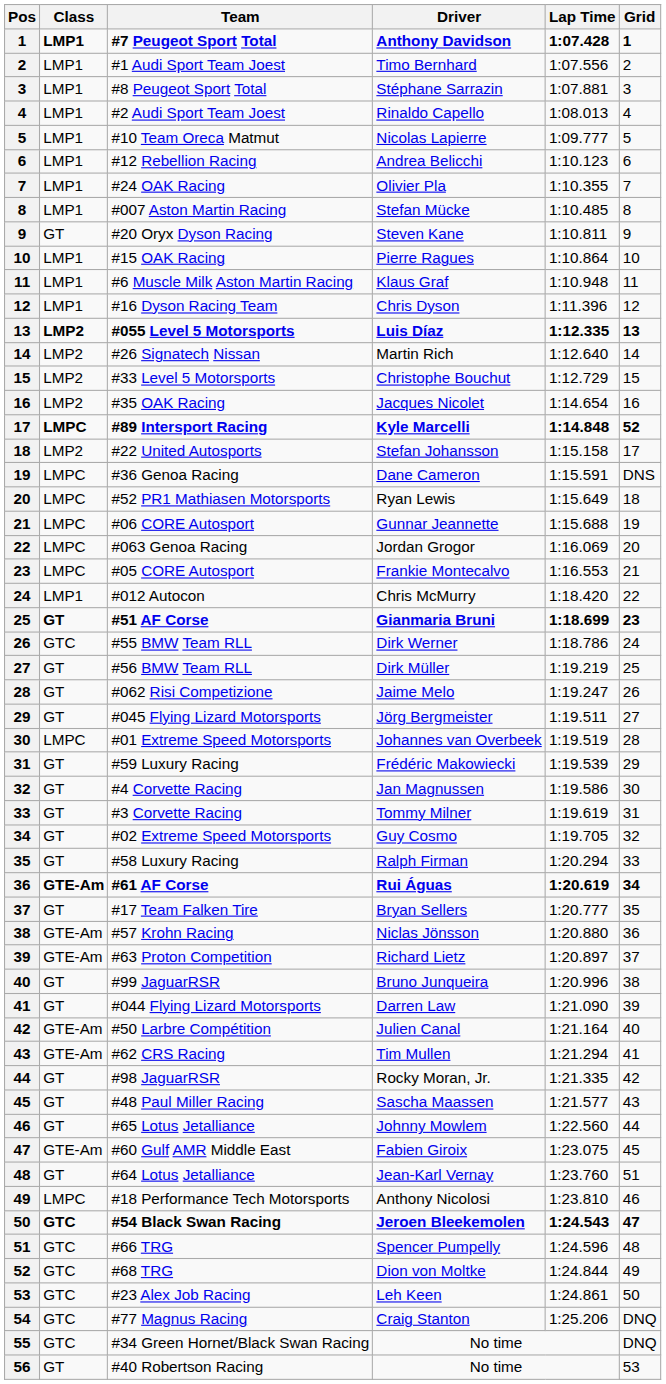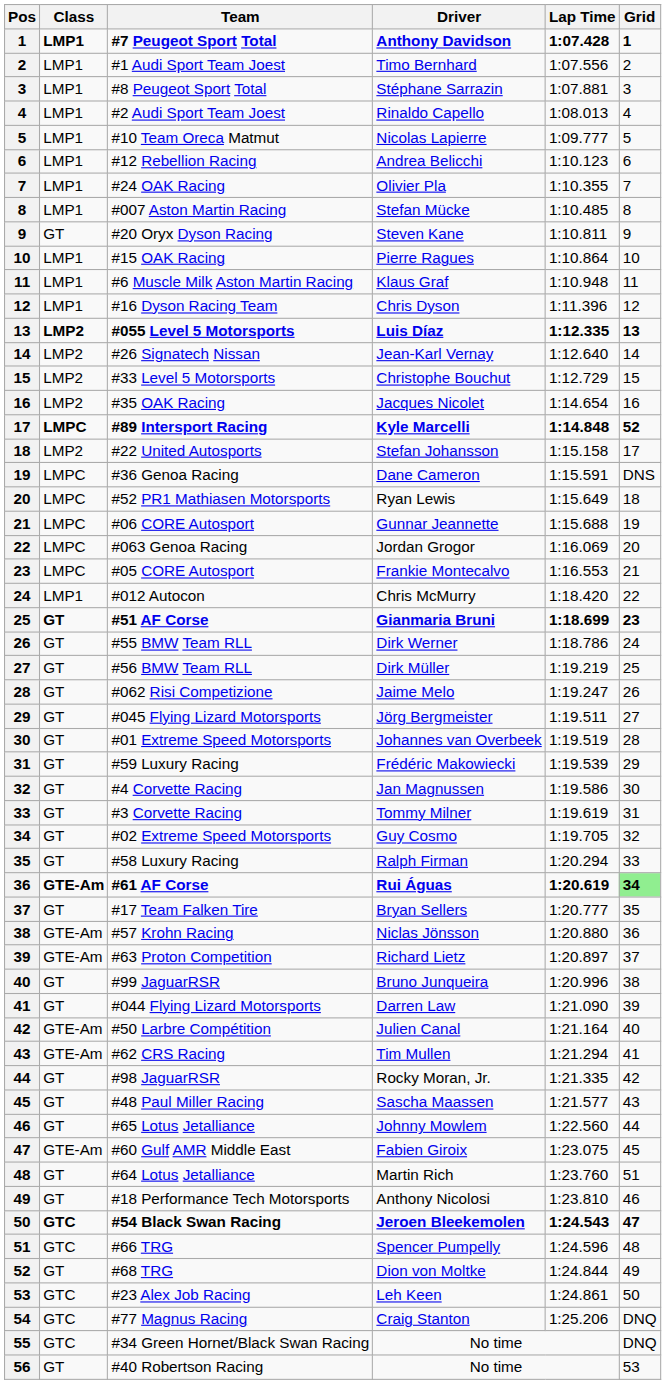 <table class="wikitable" style="font-size: 90%;">
 <tr>
 <th>Pos</th>
 <th>Class</th>
 <th>Team</th>
 <th>Driver</th>
 <th>Lap Time</th>
 <th>Grid</th>
 </tr>
 <tr style="font-weight:bold">
 <th>1</th>
 <td>LMP1</td>
 <td>#7 <a href='#'>Peugeot Sport</a> <a href='#'>Total</a></td>
 <td><a href='#'>Anthony Davidson</a></td>
 <td>1:07.428</td>
 <td>1</td>
 </tr>
 <tr>
 <th>2</th>
 <td>LMP1</td>
 <td>#1 <a href='#'>Audi Sport Team Joest</a></td>
 <td><a href='#'>Timo Bernhard</a></td>
 <td>1:07.556</td>
 <td>2</td>
 </tr>
 <tr>
 <th>3</th>
 <td>LMP1</td>
 <td>#8 <a href='#'>Peugeot Sport</a> <a href='#'>Total</a></td>
 <td><a href='#'>Stéphane Sarrazin</a></td>
 <td>1:07.881</td>
 <td>3</td>
 </tr>
 <tr>
 <th>4</th>
 <td>LMP1</td>
 <td>#2 <a href='#'>Audi Sport Team Joest</a></td>
 <td><a href='#'>Rinaldo Capello</a></td>
 <td>1:08.013</td>
 <td>4</td>
 </tr>
 <tr>
 <th>5</th>
 <td>LMP1</td>
 <td>#10 <a href='#'>Team Oreca</a> Matmut</td>
 <td><a href='#'>Nicolas Lapierre</a></td>
 <td>1:09.777</td>
 <td>5</td>
 </tr>
 <tr>
 <th>6</th>
 <td>LMP1</td>
 <td>#12 <a href='#'>Rebellion Racing</a></td>
 <td><a href='#'>Andrea Belicchi</a></td>
 <td>1:10.123</td>
 <td>6</td>
 </tr>
 <tr>
 <th>7</th>
 <td>LMP1</td>
 <td>#24 <a href='#'>OAK Racing</a></td>
 <td><a href='#'>Olivier Pla</a></td>
 <td>1:10.355</td>
 <td>7</td>
 </tr>
 <tr>
 <th>8</th>
 <td>LMP1</td>
 <td>#007 <a href='#'>Aston Martin Racing</a></td>
 <td><a href='#'>Stefan Mücke</a></td>
 <td>1:10.485</td>
 <td>8</td>
 </tr>
 <tr>
 <th>9</th>
 <td>GT</td>
 <td>#20 Oryx <a href='#'>Dyson Racing</a></td>
 <td><a href='#'>Steven Kane</a></td>
 <td>1:10.811</td>
 <td>9</td>
 </tr>
 <tr>
 <th>10</th>
 <td>LMP1</td>
 <td>#15 <a href='#'>OAK Racing</a></td>
 <td><a href='#'>Pierre Ragues</a></td>
 <td>1:10.864</td>
 <td>10</td>
 </tr>
 <tr>
 <th>11</th>
 <td>LMP1</td>
 <td>#6 <a href='#'>Muscle Milk</a> <a href='#'>Aston Martin Racing</a></td>
 <td><a href='#'>Klaus Graf</a></td>
 <td>1:10.948</td>
 <td>11</td>
 </tr>
 <tr>
 <th>12</th>
 <td>LMP1</td>
 <td>#16 <a href='#'>Dyson Racing Team</a></td>
 <td><a href='#'>Chris Dyson</a></td>
 <td>1:11.396</td>
 <td>12</td>
 </tr>
 <tr style="font-weight:bold">
 <th>13</th>
 <td>LMP2</td>
 <td>#055 <a href='#'>Level 5 Motorsports</a></td>
 <td><a href='#'>Luis Díaz</a></td>
 <td>1:12.335</td>
 <td>13</td>
 </tr>
 <tr>
 <th>14</th>
 <td>LMP2</td>
 <td>#26 <a href='#'>Signatech</a> <a href='#'>Nissan</a></td>
-<td>Martin Rich</td>
+<td><a href='#'>Jean-Karl Vernay</a></td>
 <td>1:12.640</td>
 <td>14</td>
 </tr>
 <tr>
 <th>15</th>
 <td>LMP2</td>
 <td>#33 <a href='#'>Level 5 Motorsports</a></td>
 <td><a href='#'>Christophe Bouchut</a></td>
 <td>1:12.729</td>
 <td>15</td>
 </tr>
 <tr>
 <th>16</th>
 <td>LMP2</td>
 <td>#35 <a href='#'>OAK Racing</a></td>
 <td><a href='#'>Jacques Nicolet</a></td>
 <td>1:14.654</td>
 <td>16</td>
 </tr>
 <tr style="font-weight:bold">
 <th>17</th>
 <td>LMPC</td>
 <td>#89 <a href='#'>Intersport Racing</a></td>
 <td><a href='#'>Kyle Marcelli</a></td>
 <td>1:14.848</td>
 <td>52</td>
 </tr>
 <tr>
 <th>18</th>
 <td>LMP2</td>
 <td>#22 <a href='#'>United Autosports</a></td>
 <td><a href='#'>Stefan Johansson</a></td>
 <td>1:15.158</td>
 <td>17</td>
 </tr>
 <tr>
 <th>19</th>
 <td>LMPC</td>
 <td>#36 Genoa Racing</td>
 <td><a href='#'>Dane Cameron</a></td>
 <td>1:15.591</td>
 <td>DNS</td>
 </tr>
 <tr>
 <th>20</th>
 <td>LMPC</td>
 <td>#52 <a href='#'>PR1 Mathiasen Motorsports</a></td>
 <td>Ryan Lewis</td>
 <td>1:15.649</td>
 <td>18</td>
 </tr>
 <tr>
 <th>21</th>
 <td>LMPC</td>
 <td>#06 <a href='#'>CORE Autosport</a></td>
 <td><a href='#'>Gunnar Jeannette</a></td>
 <td>1:15.688</td>
 <td>19</td>
 </tr>
 <tr>
 <th>22</th>
 <td>LMPC</td>
 <td>#063 Genoa Racing</td>
 <td>Jordan Grogor</td>
 <td>1:16.069</td>
 <td>20</td>
 </tr>
 <tr>
 <th>23</th>
 <td>LMPC</td>
 <td>#05 <a href='#'>CORE Autosport</a></td>
 <td><a href='#'>Frankie Montecalvo</a></td>
 <td>1:16.553</td>
 <td>21</td>
 </tr>
 <tr>
 <th>24</th>
 <td>LMP1</td>
 <td>#012 Autocon</td>
 <td>Chris McMurry</td>
 <td>1:18.420</td>
 <td>22</td>
 </tr>
 <tr style="font-weight:bold">
 <th>25</th>
 <td>GT</td>
 <td>#51 <a href='#'>AF Corse</a></td>
 <td><a href='#'>Gianmaria Bruni</a></td>
 <td>1:18.699</td>
 <td>23</td>
 </tr>
 <tr>
 <th>26</th>
-<td>GTC</td>
+<td>GT</td>
 <td>#55 <a href='#'>BMW</a> <a href='#'>Team RLL</a></td>
 <td><a href='#'>Dirk Werner</a></td>
 <td>1:18.786</td>
 <td>24</td>
 </tr>
 <tr>
 <th>27</th>
 <td>GT</td>
 <td>#56 <a href='#'>BMW</a> <a href='#'>Team RLL</a></td>
 <td><a href='#'>Dirk Müller</a></td>
 <td>1:19.219</td>
 <td>25</td>
 </tr>
 <tr>
 <th>28</th>
 <td>GT</td>
 <td>#062 <a href='#'>Risi Competizione</a></td>
 <td><a href='#'>Jaime Melo</a></td>
 <td>1:19.247</td>
 <td>26</td>
 </tr>
 <tr>
 <th>29</th>
 <td>GT</td>
 <td>#045 <a href='#'>Flying Lizard Motorsports</a></td>
 <td><a href='#'>Jörg Bergmeister</a></td>
 <td>1:19.511</td>
 <td>27</td>
 </tr>
 <tr>
 <th>30</th>
-<td>LMPC</td>
+<td>GT</td>
 <td>#01 <a href='#'>Extreme Speed Motorsports</a></td>
 <td><a href='#'>Johannes van Overbeek</a></td>
 <td>1:19.519</td>
 <td>28</td>
 </tr>
 <tr>
 <th>31</th>
 <td>GT</td>
 <td>#59 Luxury Racing</td>
 <td><a href='#'>Frédéric Makowiecki</a></td>
 <td>1:19.539</td>
 <td>29</td>
 </tr>
 <tr>
 <th>32</th>
 <td>GT</td>
 <td>#4 <a href='#'>Corvette Racing</a></td>
 <td><a href='#'>Jan Magnussen</a></td>
 <td>1:19.586</td>
 <td>30</td>
 </tr>
 <tr>
 <th>33</th>
 <td>GT</td>
 <td>#3 <a href='#'>Corvette Racing</a></td>
 <td><a href='#'>Tommy Milner</a></td>
 <td>1:19.619</td>
 <td>31</td>
 </tr>
 <tr>
 <th>34</th>
 <td>GT</td>
 <td>#02 <a href='#'>Extreme Speed Motorsports</a></td>
 <td><a href='#'>Guy Cosmo</a></td>
 <td>1:19.705</td>
 <td>32</td>
 </tr>
 <tr>
 <th>35</th>
 <td>GT</td>
 <td>#58 Luxury Racing</td>
 <td><a href='#'>Ralph Firman</a></td>
 <td>1:20.294</td>
 <td>33</td>
 </tr>
 <tr style="font-weight:bold">
 <th>36</th>
 <td>GTE-Am</td>
 <td>#61 <a href='#'>AF Corse</a></td>
 <td><a href='#'>Rui Águas</a></td>
 <td>1:20.619</td>
-<td>34</td>
+<td style="background: lightgreen;">34</td>
 </tr>
 <tr>
 <th>37</th>
 <td>GT</td>
 <td>#17 <a href='#'>Team Falken Tire</a></td>
 <td><a href='#'>Bryan Sellers</a></td>
 <td>1:20.777</td>
 <td>35</td>
 </tr>
 <tr>
 <th>38</th>
 <td>GTE-Am</td>
 <td>#57 <a href='#'>Krohn Racing</a></td>
 <td><a href='#'>Niclas Jönsson</a></td>
 <td>1:20.880</td>
 <td>36</td>
 </tr>
 <tr>
 <th>39</th>
 <td>GTE-Am</td>
 <td>#63 <a href='#'>Proton Competition</a></td>
 <td><a href='#'>Richard Lietz</a></td>
 <td>1:20.897</td>
 <td>37</td>
 </tr>
 <tr>
 <th>40</th>
 <td>GT</td>
 <td>#99 <a href='#'>Jaguar</a><a href='#'>RSR</a></td>
 <td><a href='#'>Bruno Junqueira</a></td>
 <td>1:20.996</td>
 <td>38</td>
 </tr>
 <tr>
 <th>41</th>
 <td>GT</td>
 <td>#044 <a href='#'>Flying Lizard Motorsports</a></td>
 <td><a href='#'>Darren Law</a></td>
 <td>1:21.090</td>
 <td>39</td>
 </tr>
 <tr>
 <th>42</th>
 <td>GTE-Am</td>
 <td>#50 <a href='#'>Larbre Compétition</a></td>
 <td><a href='#'>Julien Canal</a></td>
 <td>1:21.164</td>
 <td>40</td>
 </tr>
 <tr>
 <th>43</th>
 <td>GTE-Am</td>
 <td>#62 <a href='#'>CRS Racing</a></td>
 <td><a href='#'>Tim Mullen</a></td>
 <td>1:21.294</td>
 <td>41</td>
 </tr>
 <tr>
 <th>44</th>
 <td>GT</td>
 <td>#98 <a href='#'>Jaguar</a><a href='#'>RSR</a></td>
 <td>Rocky Moran, Jr.</td>
 <td>1:21.335</td>
 <td>42</td>
 </tr>
 <tr>
 <th>45</th>
 <td>GT</td>
 <td>#48 <a href='#'>Paul Miller Racing</a></td>
 <td><a href='#'>Sascha Maassen</a></td>
 <td>1:21.577</td>
 <td>43</td>
 </tr>
 <tr>
 <th>46</th>
 <td>GT</td>
 <td>#65 <a href='#'>Lotus</a> <a href='#'>Jetalliance</a></td>
 <td><a href='#'>Johnny Mowlem</a></td>
 <td>1:22.560</td>
 <td>44</td>
 </tr>
 <tr>
 <th>47</th>
 <td>GTE-Am</td>
 <td>#60 <a href='#'>Gulf</a> <a href='#'>AMR</a> Middle East</td>
 <td><a href='#'>Fabien Giroix</a></td>
 <td>1:23.075</td>
 <td>45</td>
 </tr>
 <tr>
 <th>48</th>
 <td>GT</td>
 <td>#64 <a href='#'>Lotus</a> <a href='#'>Jetalliance</a></td>
-<td><a href='#'>Jean-Karl Vernay</a></td>
+<td>Martin Rich</td>
 <td>1:23.760</td>
 <td>51</td>
 </tr>
 <tr>
 <th>49</th>
-<td>LMPC</td>
+<td>GT</td>
 <td>#18 Performance Tech Motorsports</td>
 <td>Anthony Nicolosi</td>
 <td>1:23.810</td>
 <td>46</td>
 </tr>
 <tr style="font-weight:bold">
 <th>50</th>
 <td>GTC</td>
 <td>#54 Black Swan Racing</td>
 <td><a href='#'>Jeroen Bleekemolen</a></td>
 <td>1:24.543</td>
 <td>47</td>
 </tr>
 <tr>
 <th>51</th>
 <td>GTC</td>
 <td>#66 <a href='#'>TRG</a></td>
 <td><a href='#'>Spencer Pumpelly</a></td>
 <td>1:24.596</td>
 <td>48</td>
 </tr>
 <tr>
 <th>52</th>
-<td>GTC</td>
+<td>GT</td>
 <td>#68 <a href='#'>TRG</a></td>
 <td><a href='#'>Dion von Moltke</a></td>
 <td>1:24.844</td>
 <td>49</td>
 </tr>
 <tr>
 <th>53</th>
 <td>GTC</td>
 <td>#23 <a href='#'>Alex Job Racing</a></td>
 <td><a href='#'>Leh Keen</a></td>
 <td>1:24.861</td>
 <td>50</td>
 </tr>
 <tr>
 <th>54</th>
 <td>GTC</td>
 <td>#77 <a href='#'>Magnus Racing</a></td>
 <td><a href='#'>Craig Stanton</a></td>
 <td>1:25.206</td>
 <td>DNQ</td>
 </tr>
 <tr>
 <th>55</th>
 <td>GTC</td>
 <td>#34 Green Hornet/Black Swan Racing</td>
 <td colspan=2 align=center>No time</td>
 <td>DNQ</td>
 </tr>
 <tr>
 <th>56</th>
 <td>GT</td>
 <td>#40 Robertson Racing</td>
 <td colspan=2 align=center>No time</td>
 <td>53</td>
 </tr>
 </table>
